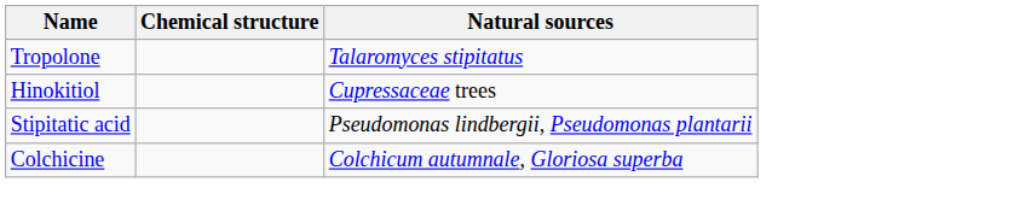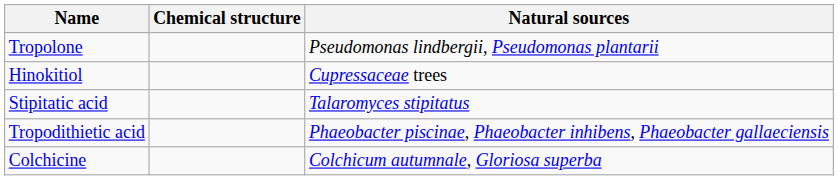 <table class="wikitable sortable">
 <tr>
 <th>Name</th>
 <th>Chemical structure</th>
 <th>Natural sources</th>
 </tr>
 <tr>
 <td><a href='#'>Tropolone</a></td>
 <td></td>
-<td><em><a href='#'>Talaromyces stipitatus</a></em></td>
+<td><em>Pseudomonas lindbergii</em>, <em><a href='#'>Pseudomonas plantarii</a></em></td>
 </tr>
 <tr>
 <td><a href='#'>Hinokitiol</a></td>
 <td></td>
 <td><em><a href='#'>Cupressaceae</a></em> trees</td>
 </tr>
 <tr>
 <td><a href='#'>Stipitatic acid</a></td>
 <td></td>
-<td><em>Pseudomonas lindbergii</em>, <em><a href='#'>Pseudomonas plantarii</a></em></td>
+<td><em><a href='#'>Talaromyces stipitatus</a></em></td>
+</tr>
+<tr>
+<td><a href='#'>Tropodithietic acid</a></td>
+<td></td>
+<td><em><a href='#'>Phaeobacter piscinae</a></em>, <em><a href='#'>Phaeobacter inhibens</a></em>, <em><a href='#'>Phaeobacter gallaeciensis</a></em></td>
 </tr>
 <tr>
 <td><a href='#'>Colchicine</a></td>
 <td></td>
 <td><em><a href='#'>Colchicum autumnale</a></em>, <em><a href='#'>Gloriosa superba</a></em></td>
 </tr>
 </table>
